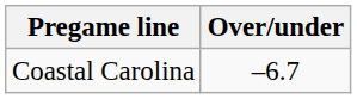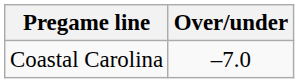 <table class="wikitable" style="margin-right: auto; margin-right: auto; border: none;">
 <tr align="center">
 <th style=>Pregame line</th>
 <th style=>Over/under</th>
 </tr>
 <tr align="center">
 <td>Coastal Carolina</td>
-<td>–6.7</td>
+<td>–7.0</td>
 </tr>
 </table>
